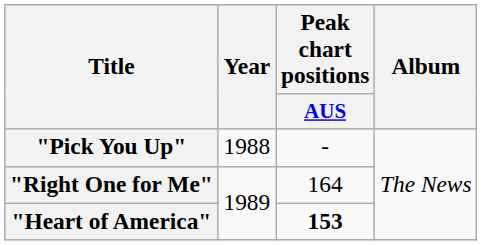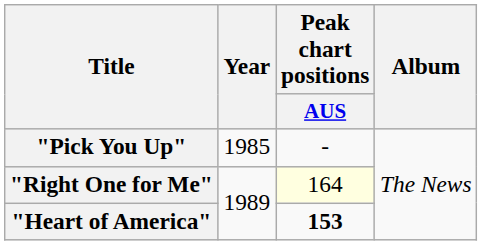 <table class="wikitable plainrowheaders" style="text-align:center;">
 <tr>
 <th scope="col" rowspan="2">Title</th>
 <th scope="col" rowspan="2">Year</th>
 <th scope="col" colspan="1">Peak chart positions</th>
 <th scope="col" rowspan="2">Album</th>
 </tr>
 <tr>
 <th scope="col" style="width:3em;font-size:90%;"><a href='#'>AUS</a><br></th>
 </tr>
 <tr>
 <th scope="row">"Pick You Up"</th>
-<td>1988</td>
+<td>1985</td>
 <td>-</td>
 <td rowspan="3"><em>The News</em></td>
 </tr>
 <tr>
 <th scope="row">"Right One for Me"</th>
 <td rowspan="2">1989</td>
-<td>164</td>
+<td style="background: lightyellow;">164</td>
 </tr>
 <tr>
 <th scope="row">"Heart of America"</th>
 <td><strong>153</strong></td>
 </tr>
 </table>
